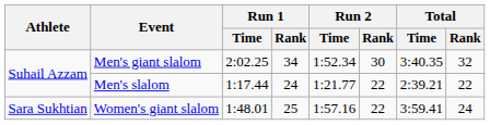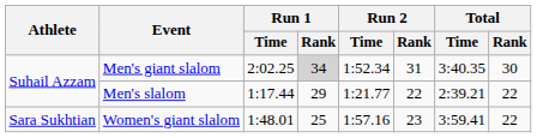 <table class="wikitable" style="font-size:90%">
 <tr>
 <th rowspan=2>Athlete</th>
 <th rowspan=2>Event</th>
 <th colspan=2>Run 1</th>
 <th colspan=2>Run 2</th>
 <th colspan=2>Total</th>
 </tr>
 <tr style="font-size:95%">
 <th>Time</th>
 <th>Rank</th>
 <th>Time</th>
 <th>Rank</th>
 <th>Time</th>
 <th>Rank</th>
 </tr>
 <tr align=center>
 <td align=left rowspan=2><a href='#'>Suhail Azzam</a></td>
 <td align=left><a href='#'>Men's giant slalom</a></td>
 <td>2:02.25</td>
-<td>34</td>
+<td style="background: lightgrey;">34</td>
 <td>1:52.34</td>
+<td>31</td>
+<td>3:40.35</td>
 <td>30</td>
-<td>3:40.35</td>
-<td>32</td>
 </tr>
 <tr align=center>
 <td align=left><a href='#'>Men's slalom</a></td>
 <td>1:17.44</td>
-<td>24</td>
+<td>29</td>
 <td>1:21.77</td>
 <td>22</td>
 <td>2:39.21</td>
 <td>22</td>
 </tr>
 <tr align=center>
 <td align=left><a href='#'>Sara Sukhtian</a></td>
 <td align=left><a href='#'>Women's giant slalom</a></td>
 <td>1:48.01</td>
 <td>25</td>
 <td>1:57.16</td>
+<td>23</td>
+<td>3:59.41</td>
 <td>22</td>
-<td>3:59.41</td>
-<td>24</td>
 </tr>
 </table>
